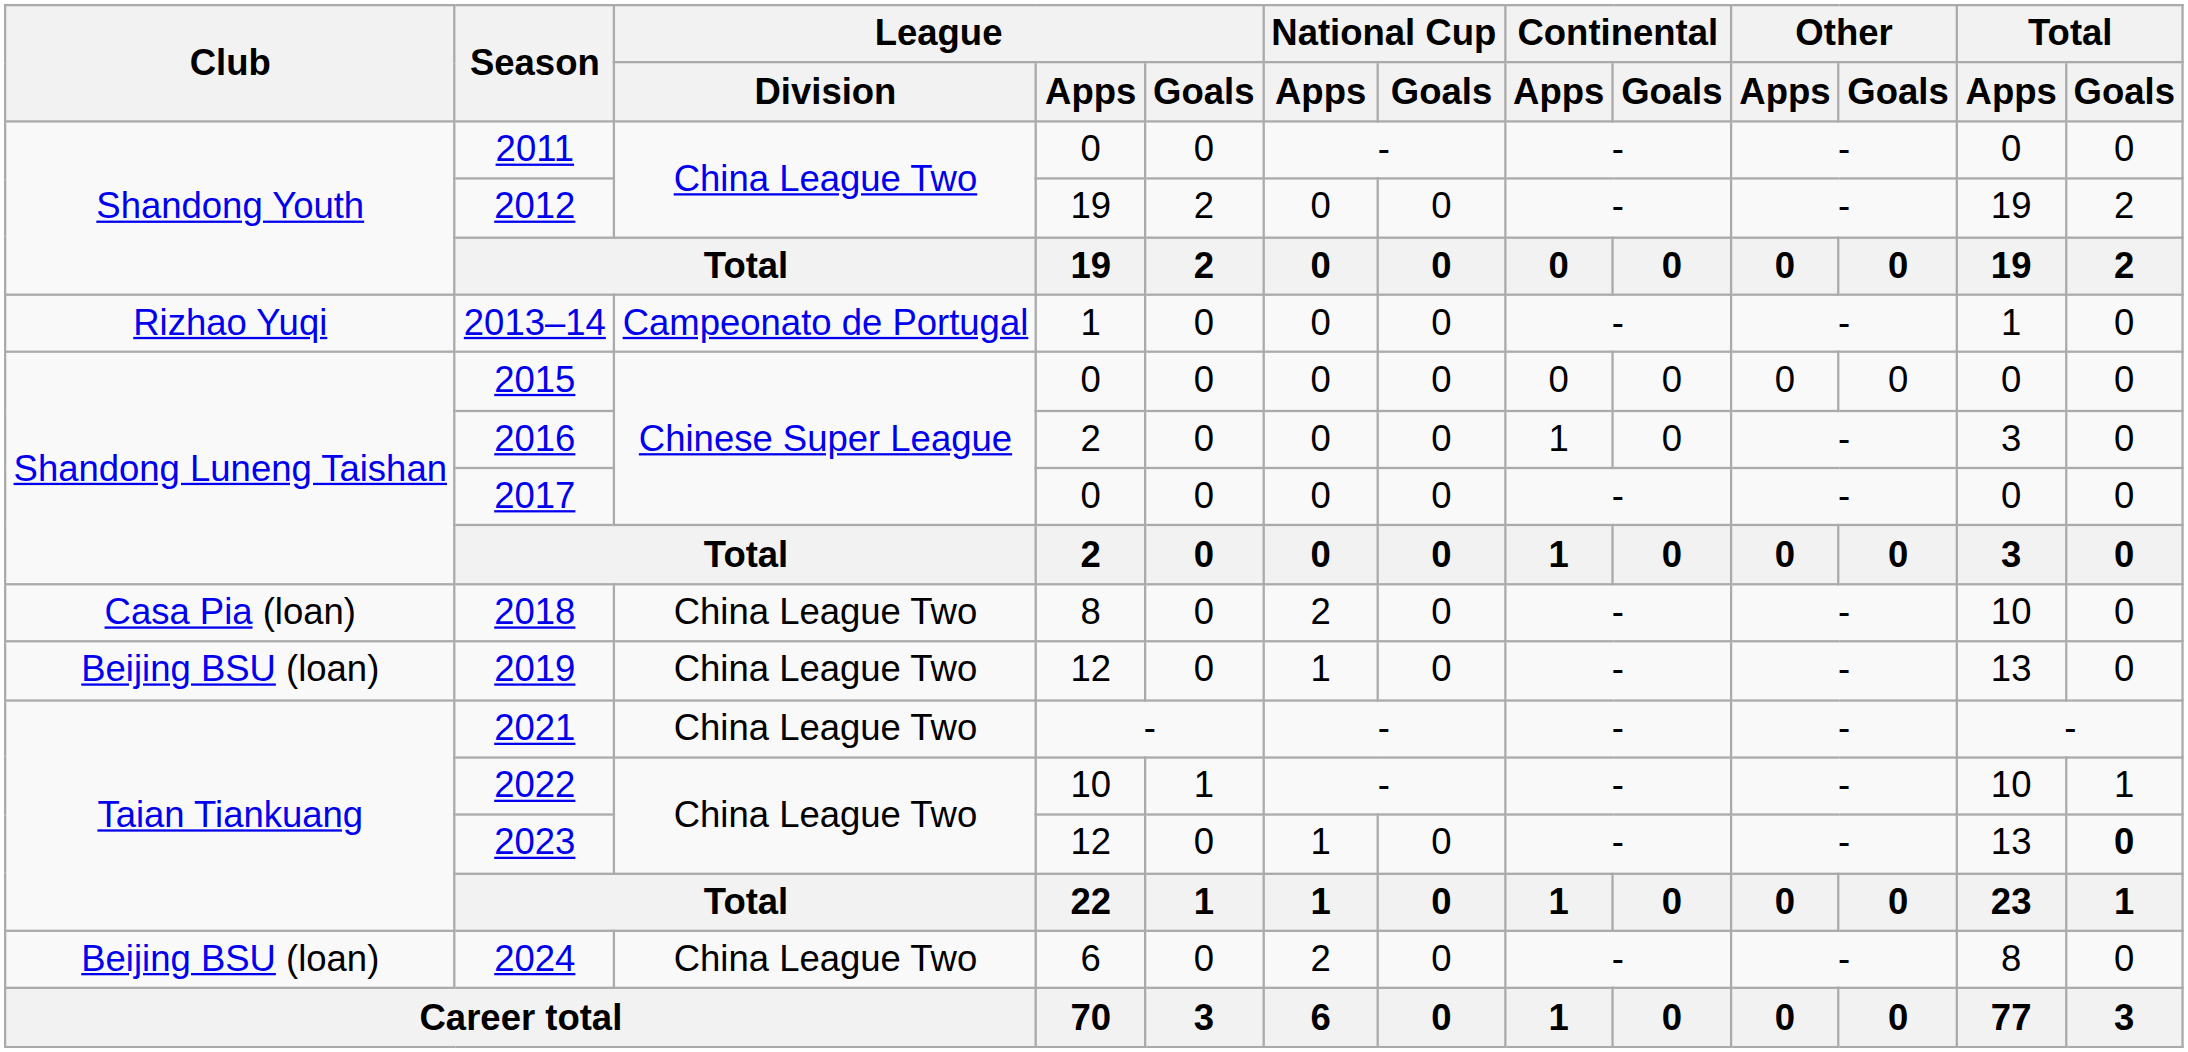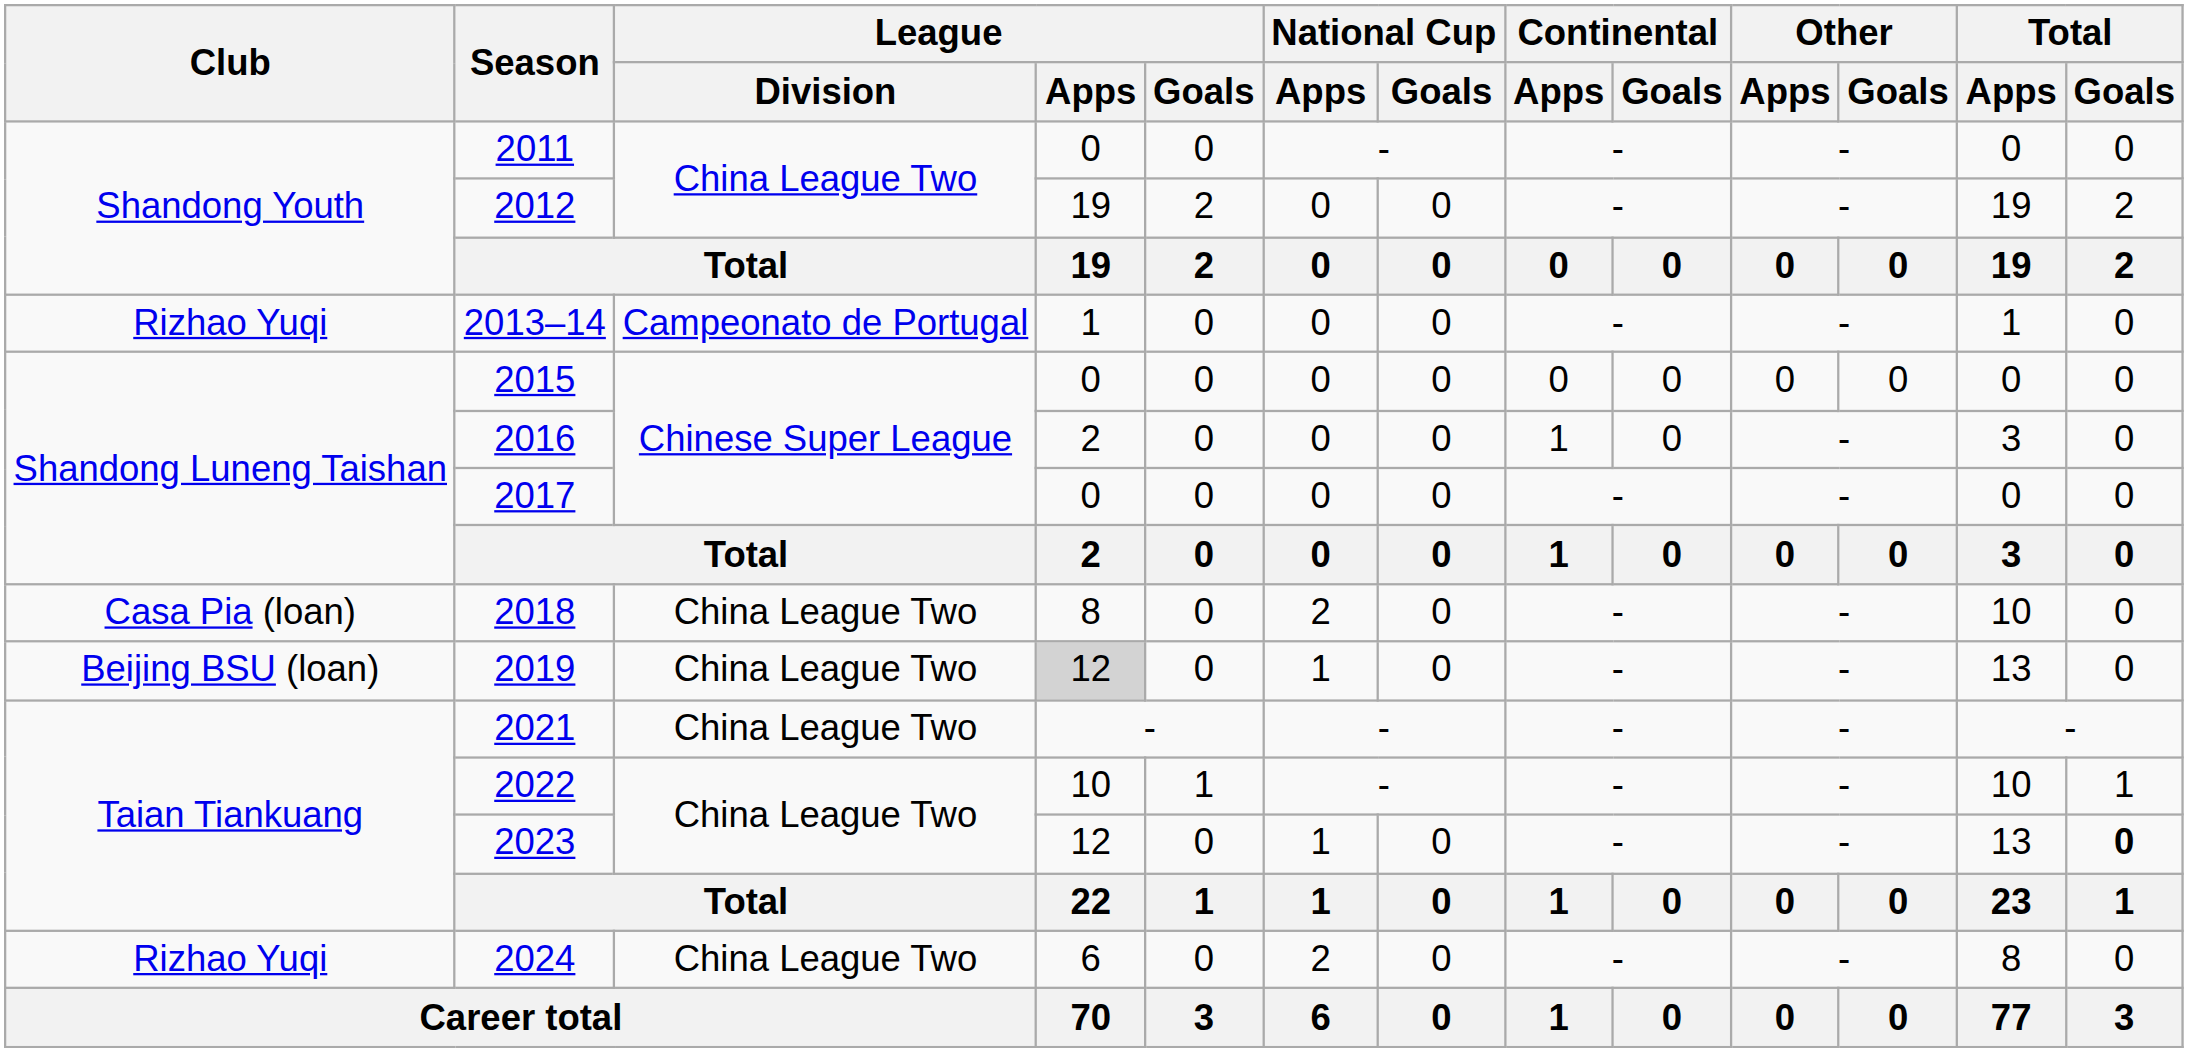 <table class="wikitable" style="text-align: center">
 <tr>
 <th rowspan="2">Club</th>
 <th rowspan="2">Season</th>
 <th colspan="3">League</th>
 <th colspan="2">National Cup</th>
 <th colspan="2">Continental</th>
 <th colspan="2">Other</th>
 <th colspan="2">Total</th>
 </tr>
 <tr>
 <th>Division</th>
 <th>Apps</th>
 <th>Goals</th>
 <th>Apps</th>
 <th>Goals</th>
 <th>Apps</th>
 <th>Goals</th>
 <th>Apps</th>
 <th>Goals</th>
 <th>Apps</th>
 <th>Goals</th>
 </tr>
 <tr>
 <td rowspan="3"><a href='#'>Shandong Youth</a></td>
 <td><a href='#'>2011</a></td>
 <td rowspan="2"><a href='#'>China League Two</a></td>
 <td>0</td>
 <td>0</td>
 <td colspan="2">-</td>
 <td colspan="2">-</td>
 <td colspan="2">-</td>
 <td>0</td>
 <td>0</td>
 </tr>
 <tr>
 <td><a href='#'>2012</a></td>
 <td>19</td>
 <td>2</td>
 <td>0</td>
 <td>0</td>
 <td colspan="2">-</td>
 <td colspan="2">-</td>
 <td>19</td>
 <td>2</td>
 </tr>
 <tr>
 <th colspan="2"><strong>Total</strong></th>
 <th>19</th>
 <th>2</th>
 <th>0</th>
 <th>0</th>
 <th>0</th>
 <th>0</th>
 <th>0</th>
 <th>0</th>
 <th>19</th>
 <th>2</th>
 </tr>
 <tr>
 <td><a href='#'>Rizhao Yuqi</a></td>
 <td><a href='#'>2013–14</a></td>
 <td><a href='#'>Campeonato de Portugal</a></td>
 <td>1</td>
 <td>0</td>
 <td>0</td>
 <td>0</td>
 <td colspan="2">-</td>
 <td colspan="2">-</td>
 <td>1</td>
 <td>0</td>
 </tr>
 <tr>
 <td rowspan="4"><a href='#'>Shandong Luneng Taishan</a></td>
 <td><a href='#'>2015</a></td>
 <td rowspan="3"><a href='#'>Chinese Super League</a></td>
 <td>0</td>
 <td>0</td>
 <td>0</td>
 <td>0</td>
 <td>0</td>
 <td>0</td>
 <td>0</td>
 <td>0</td>
 <td>0</td>
 <td>0</td>
 </tr>
 <tr>
 <td><a href='#'>2016</a></td>
 <td>2</td>
 <td>0</td>
 <td>0</td>
 <td>0</td>
 <td>1</td>
 <td>0</td>
 <td colspan="2">-</td>
 <td>3</td>
 <td>0</td>
 </tr>
 <tr>
 <td><a href='#'>2017</a></td>
 <td>0</td>
 <td>0</td>
 <td>0</td>
 <td>0</td>
 <td colspan="2">-</td>
 <td colspan="2">-</td>
 <td>0</td>
 <td>0</td>
 </tr>
 <tr>
 <th colspan="2"><strong>Total</strong></th>
 <th>2</th>
 <th>0</th>
 <th>0</th>
 <th>0</th>
 <th>1</th>
 <th>0</th>
 <th>0</th>
 <th>0</th>
 <th>3</th>
 <th>0</th>
 </tr>
 <tr>
 <td><a href='#'>Casa Pia</a> (loan)</td>
 <td><a href='#'>2018</a></td>
 <td>China League Two</td>
 <td>8</td>
 <td>0</td>
 <td>2</td>
 <td>0</td>
 <td colspan="2">-</td>
 <td colspan="2">-</td>
 <td>10</td>
 <td>0</td>
 </tr>
 <tr>
 <td><a href='#'>Beijing BSU</a> (loan)</td>
 <td><a href='#'>2019</a></td>
 <td>China League Two</td>
-<td>12</td>
+<td style="background: lightgrey;">12</td>
 <td>0</td>
 <td>1</td>
 <td>0</td>
 <td colspan="2">-</td>
 <td colspan="2">-</td>
 <td>13</td>
 <td>0</td>
 </tr>
 <tr>
 <td rowspan="4"><a href='#'>Taian Tiankuang</a></td>
 <td><a href='#'>2021</a></td>
 <td>China League Two</td>
 <td colspan="2">-</td>
 <td colspan="2">-</td>
 <td colspan="2">-</td>
 <td colspan="2">-</td>
 <td colspan="2">-</td>
 </tr>
 <tr>
 <td><a href='#'>2022</a></td>
 <td rowspan=2>China League Two</td>
 <td>10</td>
 <td>1</td>
 <td colspan="2">-</td>
 <td colspan="2">-</td>
 <td colspan="2">-</td>
 <td>10</td>
 <td>1</td>
 </tr>
 <tr>
 <td><a href='#'>2023</a></td>
 <td>12</td>
 <td>0</td>
 <td>1</td>
 <td>0</td>
 <td colspan="2">-</td>
 <td colspan="2">-</td>
 <td>13</td>
 <td><strong>0</strong></td>
 </tr>
 <tr>
 <th colspan="2"><strong>Total</strong></th>
 <th>22</th>
 <th>1</th>
 <th>1</th>
 <th>0</th>
 <th>1</th>
 <th>0</th>
 <th>0</th>
 <th>0</th>
 <th>23</th>
 <th>1</th>
 </tr>
 <tr>
-<td><a href='#'>Beijing BSU</a> (loan)</td>
+<td><a href='#'>Rizhao Yuqi</a></td>
 <td><a href='#'>2024</a></td>
 <td>China League Two</td>
 <td>6</td>
 <td>0</td>
 <td>2</td>
 <td>0</td>
 <td colspan="2">-</td>
 <td colspan="2">-</td>
 <td>8</td>
 <td>0</td>
 </tr>
 <tr>
 <th colspan=3>Career total</th>
 <th>70</th>
 <th>3</th>
 <th>6</th>
 <th>0</th>
 <th>1</th>
 <th>0</th>
 <th>0</th>
 <th>0</th>
 <th>77</th>
 <th>3</th>
 </tr>
 </table>
